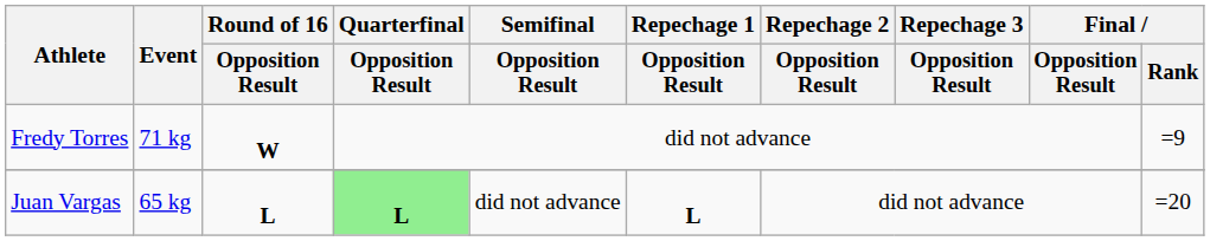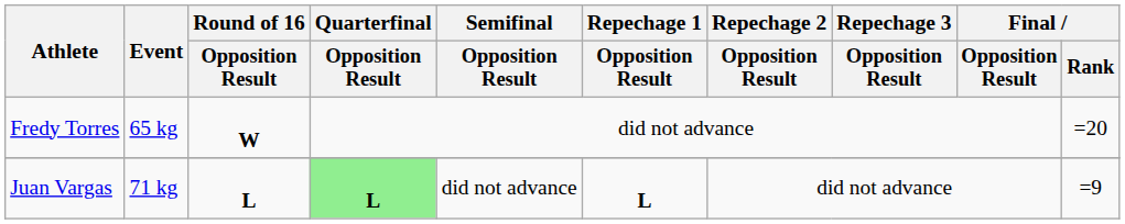 <table class="wikitable" style="font-size:90%">
 <tr>
 <th rowspan="2">Athlete</th>
 <th rowspan="2">Event</th>
 <th>Round of 16</th>
 <th>Quarterfinal</th>
 <th>Semifinal</th>
 <th>Repechage 1</th>
 <th>Repechage 2</th>
 <th>Repechage 3</th>
 <th colspan=2>Final / </th>
 </tr>
 <tr style="font-size:95%">
 <th>Opposition<br>Result</th>
 <th>Opposition<br>Result</th>
 <th>Opposition<br>Result</th>
 <th>Opposition<br>Result</th>
 <th>Opposition<br>Result</th>
 <th>Opposition<br>Result</th>
 <th>Opposition<br>Result</th>
 <th>Rank</th>
 </tr>
 <tr align=center>
 <td align=left><a href='#'>Fredy Torres</a></td>
-<td align=left><a href='#'>71 kg</a></td>
+<td align=left><a href='#'>65 kg</a></td>
 <td><br><strong>W</strong></td>
 <td colspan=6>did not advance</td>
-<td>=9</td>
+<td>=20</td>
 </tr>
 <tr>
 </tr>
 <tr align=center>
 <td align=left><a href='#'>Juan Vargas</a></td>
-<td align=left><a href='#'>65 kg</a></td>
+<td align=left><a href='#'>71 kg</a></td>
 <td><br><strong>L</strong></td>
 <td style="background: lightgreen;"><br><strong>L</strong></td>
 <td colspan=1>did not advance</td>
 <td><br><strong>L</strong></td>
 <td colspan=3>did not advance</td>
-<td>=20</td>
+<td>=9</td>
 </tr>
 </table>
